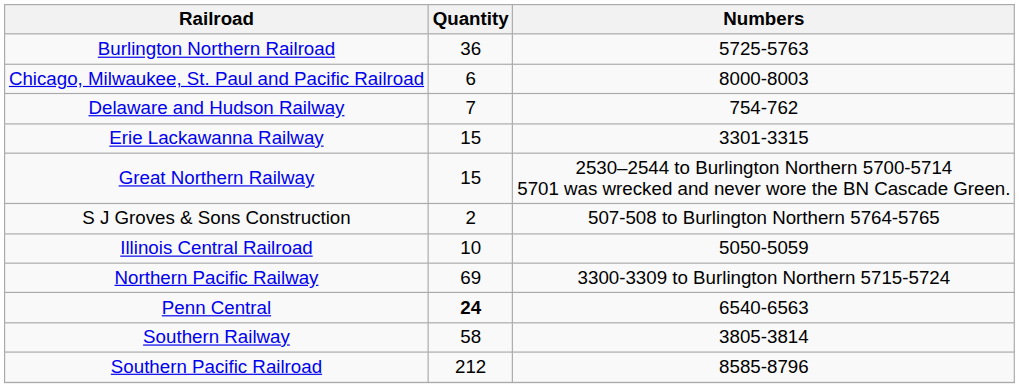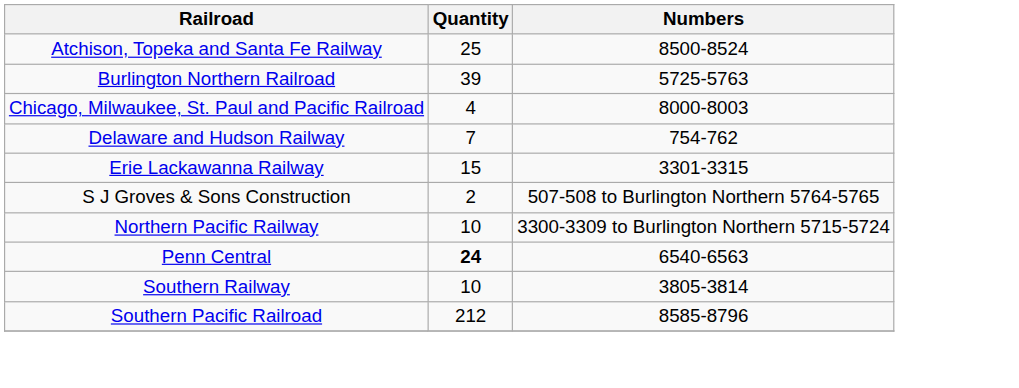 <table class="wikitable">
 <tr>
 <th>Railroad</th>
 <th>Quantity</th>
 <th>Numbers</th>
 </tr>
 <tr align = "center">
+<td><a href='#'>Atchison, Topeka and Santa Fe Railway</a></td>
+<td>25</td>
+<td>8500-8524</td>
+</tr>
+<tr align = "center">
 <td><a href='#'>Burlington Northern Railroad</a></td>
-<td>36</td>
+<td>39</td>
 <td>5725-5763</td>
 </tr>
 <tr align = "center">
 <td><a href='#'>Chicago, Milwaukee, St. Paul and Pacific Railroad</a></td>
-<td>6</td>
+<td>4</td>
 <td>8000-8003</td>
 </tr>
 <tr align = "center">
 <td><a href='#'>Delaware and Hudson Railway</a></td>
 <td>7</td>
 <td>754-762</td>
 </tr>
 <tr align = "center">
 <td><a href='#'>Erie Lackawanna Railway</a></td>
 <td>15</td>
 <td>3301-3315</td>
 </tr>
 <tr align = "center">
-<td><a href='#'>Great Northern Railway</a></td>
-<td>15</td>
-<td>2530–2544 to Burlington Northern 5700-5714<br>5701 was wrecked and never wore the BN Cascade Green.</td>
-</tr>
-<tr align = "center">
 <td>S J Groves & Sons Construction</td>
 <td>2</td>
 <td>507-508 to Burlington Northern 5764-5765</td>
 </tr>
 <tr align = "center">
-<td><a href='#'>Illinois Central Railroad</a></td>
+<td><a href='#'>Northern Pacific Railway</a></td>
 <td>10</td>
-<td>5050-5059</td>
-</tr>
-<tr align = "center">
-<td><a href='#'>Northern Pacific Railway</a></td>
-<td>69</td>
 <td>3300-3309 to Burlington Northern 5715-5724</td>
 </tr>
 <tr align = "center">
 <td><a href='#'>Penn Central</a></td>
 <td><strong>24</strong></td>
 <td>6540-6563</td>
 </tr>
 <tr align = "center">
 <td><a href='#'>Southern Railway</a></td>
-<td>58</td>
+<td>10</td>
 <td>3805-3814</td>
 </tr>
 <tr align = "center">
 <td><a href='#'>Southern Pacific Railroad</a></td>
 <td>212</td>
 <td>8585-8796</td>
 </tr>
 <tr>
 </tr>
 </table>
